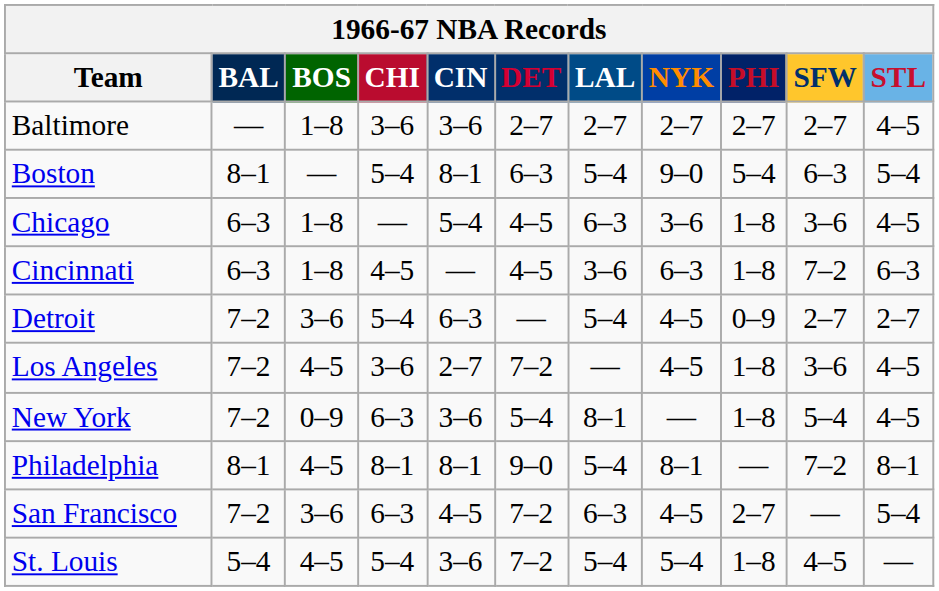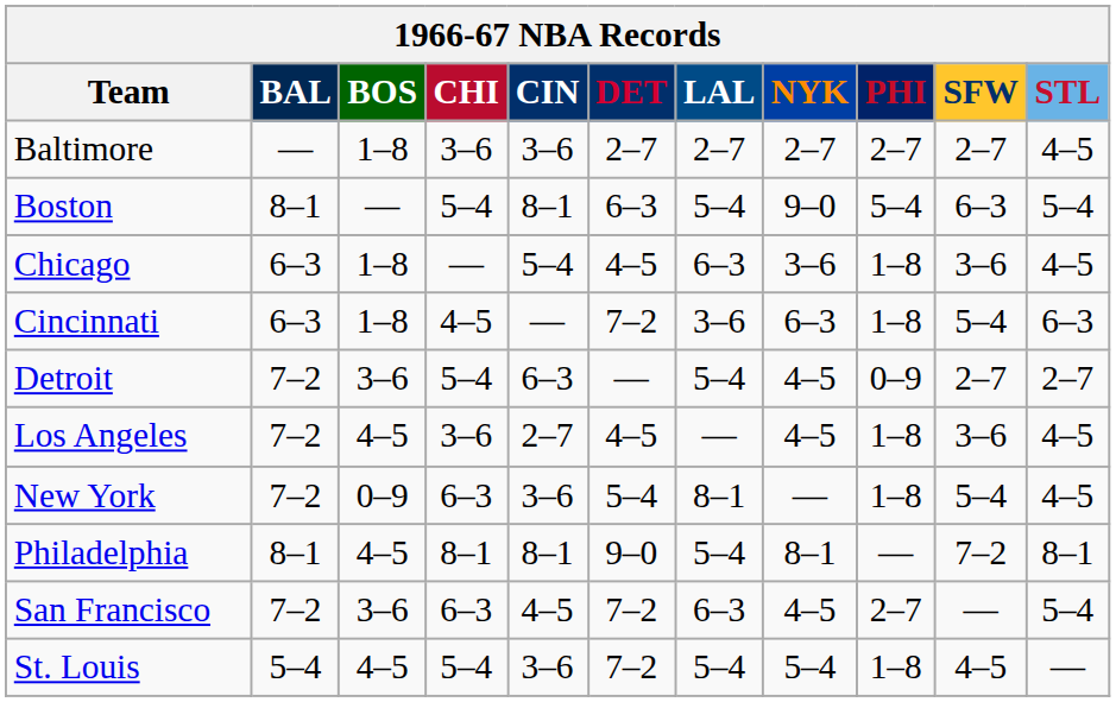 <table class="wikitable" style="font-size:95%; text-align:center;">
 <tr>
 <th colspan=11>1966-67 NBA Records</th>
 </tr>
 <tr>
 <th width=100>Team</th>
 <th style="background:#002854;color:#FFFFFF;width=35">BAL</th>
 <th style="background:#006400;color:#FFFFFF;width=35">BOS</th>
 <th style="background:#BA0C2F;color:#FFFFFF;width=35">CHI</th>
 <th style="background:#012F6B;color:#FFFFFF;width=35">CIN</th>
 <th style="background:#012F6B;color:#D40032;width=35">DET</th>
 <th style="background:#004B87;color:#FFFFFF;width=35">LAL</th>
 <th style="background:#003EA4;color:#FF8C00;width=35">NYK</th>
 <th style="background:#012268;color:#C60D28;width=35">PHI</th>
 <th style="background:#FFC62C;color:#012F6B;width=35">SFW</th>
 <th style="background:#69B3E6;color:#C70F2E;width=35">STL</th>
 </tr>
 <tr>
 <td style="text-align:left;">Baltimore</td>
 <td>—</td>
 <td>1–8</td>
 <td>3–6</td>
 <td>3–6</td>
 <td>2–7</td>
 <td>2–7</td>
 <td>2–7</td>
 <td>2–7</td>
 <td>2–7</td>
 <td>4–5</td>
 </tr>
 <tr>
 <td style="text-align:left;"><a href='#'>Boston</a></td>
 <td>8–1</td>
 <td>—</td>
 <td>5–4</td>
 <td>8–1</td>
 <td>6–3</td>
 <td>5–4</td>
 <td>9–0</td>
 <td>5–4</td>
 <td>6–3</td>
 <td>5–4</td>
 </tr>
 <tr>
 <td style="text-align:left;"><a href='#'>Chicago</a></td>
 <td>6–3</td>
 <td>1–8</td>
 <td>—</td>
 <td>5–4</td>
 <td>4–5</td>
 <td>6–3</td>
 <td>3–6</td>
 <td>1–8</td>
 <td>3–6</td>
 <td>4–5</td>
 </tr>
 <tr>
 <td style="text-align:left;"><a href='#'>Cincinnati</a></td>
 <td>6–3</td>
 <td>1–8</td>
 <td>4–5</td>
 <td>—</td>
-<td>4–5</td>
+<td>7–2</td>
 <td>3–6</td>
 <td>6–3</td>
 <td>1–8</td>
-<td>7–2</td>
+<td>5–4</td>
 <td>6–3</td>
 </tr>
 <tr>
 <td style="text-align:left;"><a href='#'>Detroit</a></td>
 <td>7–2</td>
 <td>3–6</td>
 <td>5–4</td>
 <td>6–3</td>
 <td>—</td>
 <td>5–4</td>
 <td>4–5</td>
 <td>0–9</td>
 <td>2–7</td>
 <td>2–7</td>
 </tr>
 <tr>
 <td style="text-align:left;"><a href='#'>Los Angeles</a></td>
 <td>7–2</td>
 <td>4–5</td>
 <td>3–6</td>
 <td>2–7</td>
-<td>7–2</td>
+<td>4–5</td>
 <td>—</td>
 <td>4–5</td>
 <td>1–8</td>
 <td>3–6</td>
 <td>4–5</td>
 </tr>
 <tr>
 <td style="text-align:left;"><a href='#'>New York</a></td>
 <td>7–2</td>
 <td>0–9</td>
 <td>6–3</td>
 <td>3–6</td>
 <td>5–4</td>
 <td>8–1</td>
 <td>—</td>
 <td>1–8</td>
 <td>5–4</td>
 <td>4–5</td>
 </tr>
 <tr>
 <td style="text-align:left;"><a href='#'>Philadelphia</a></td>
 <td>8–1</td>
 <td>4–5</td>
 <td>8–1</td>
 <td>8–1</td>
 <td>9–0</td>
 <td>5–4</td>
 <td>8–1</td>
 <td>—</td>
 <td>7–2</td>
 <td>8–1</td>
 </tr>
 <tr>
 <td style="text-align:left;"><a href='#'>San Francisco</a></td>
 <td>7–2</td>
 <td>3–6</td>
 <td>6–3</td>
 <td>4–5</td>
 <td>7–2</td>
 <td>6–3</td>
 <td>4–5</td>
 <td>2–7</td>
 <td>—</td>
 <td>5–4</td>
 </tr>
 <tr>
 <td style="text-align:left;"><a href='#'>St. Louis</a></td>
 <td>5–4</td>
 <td>4–5</td>
 <td>5–4</td>
 <td>3–6</td>
 <td>7–2</td>
 <td>5–4</td>
 <td>5–4</td>
 <td>1–8</td>
 <td>4–5</td>
 <td>—</td>
 </tr>
 </table>
